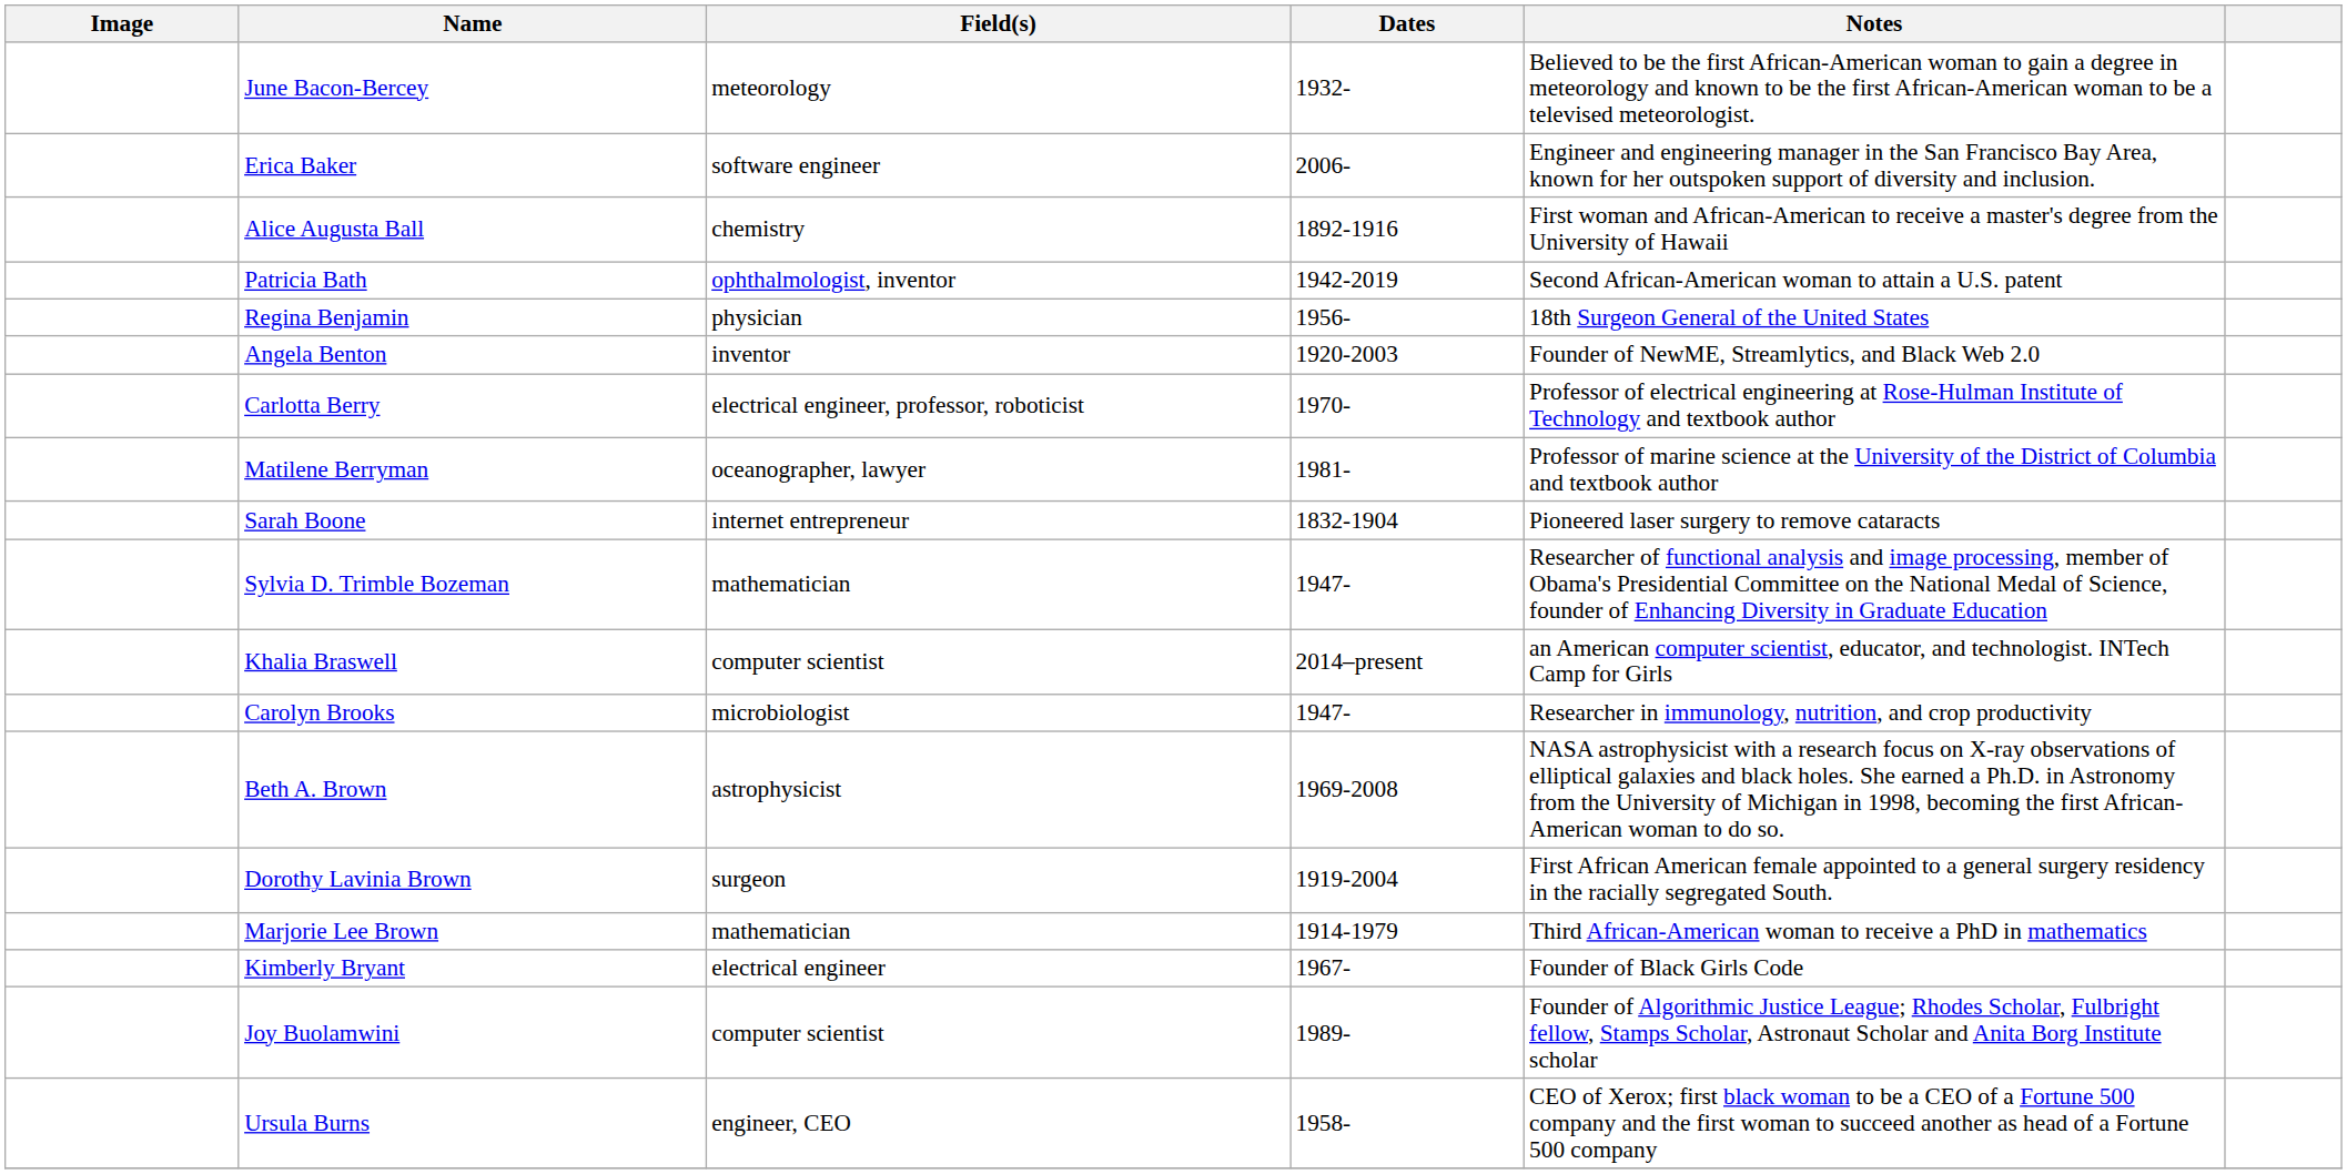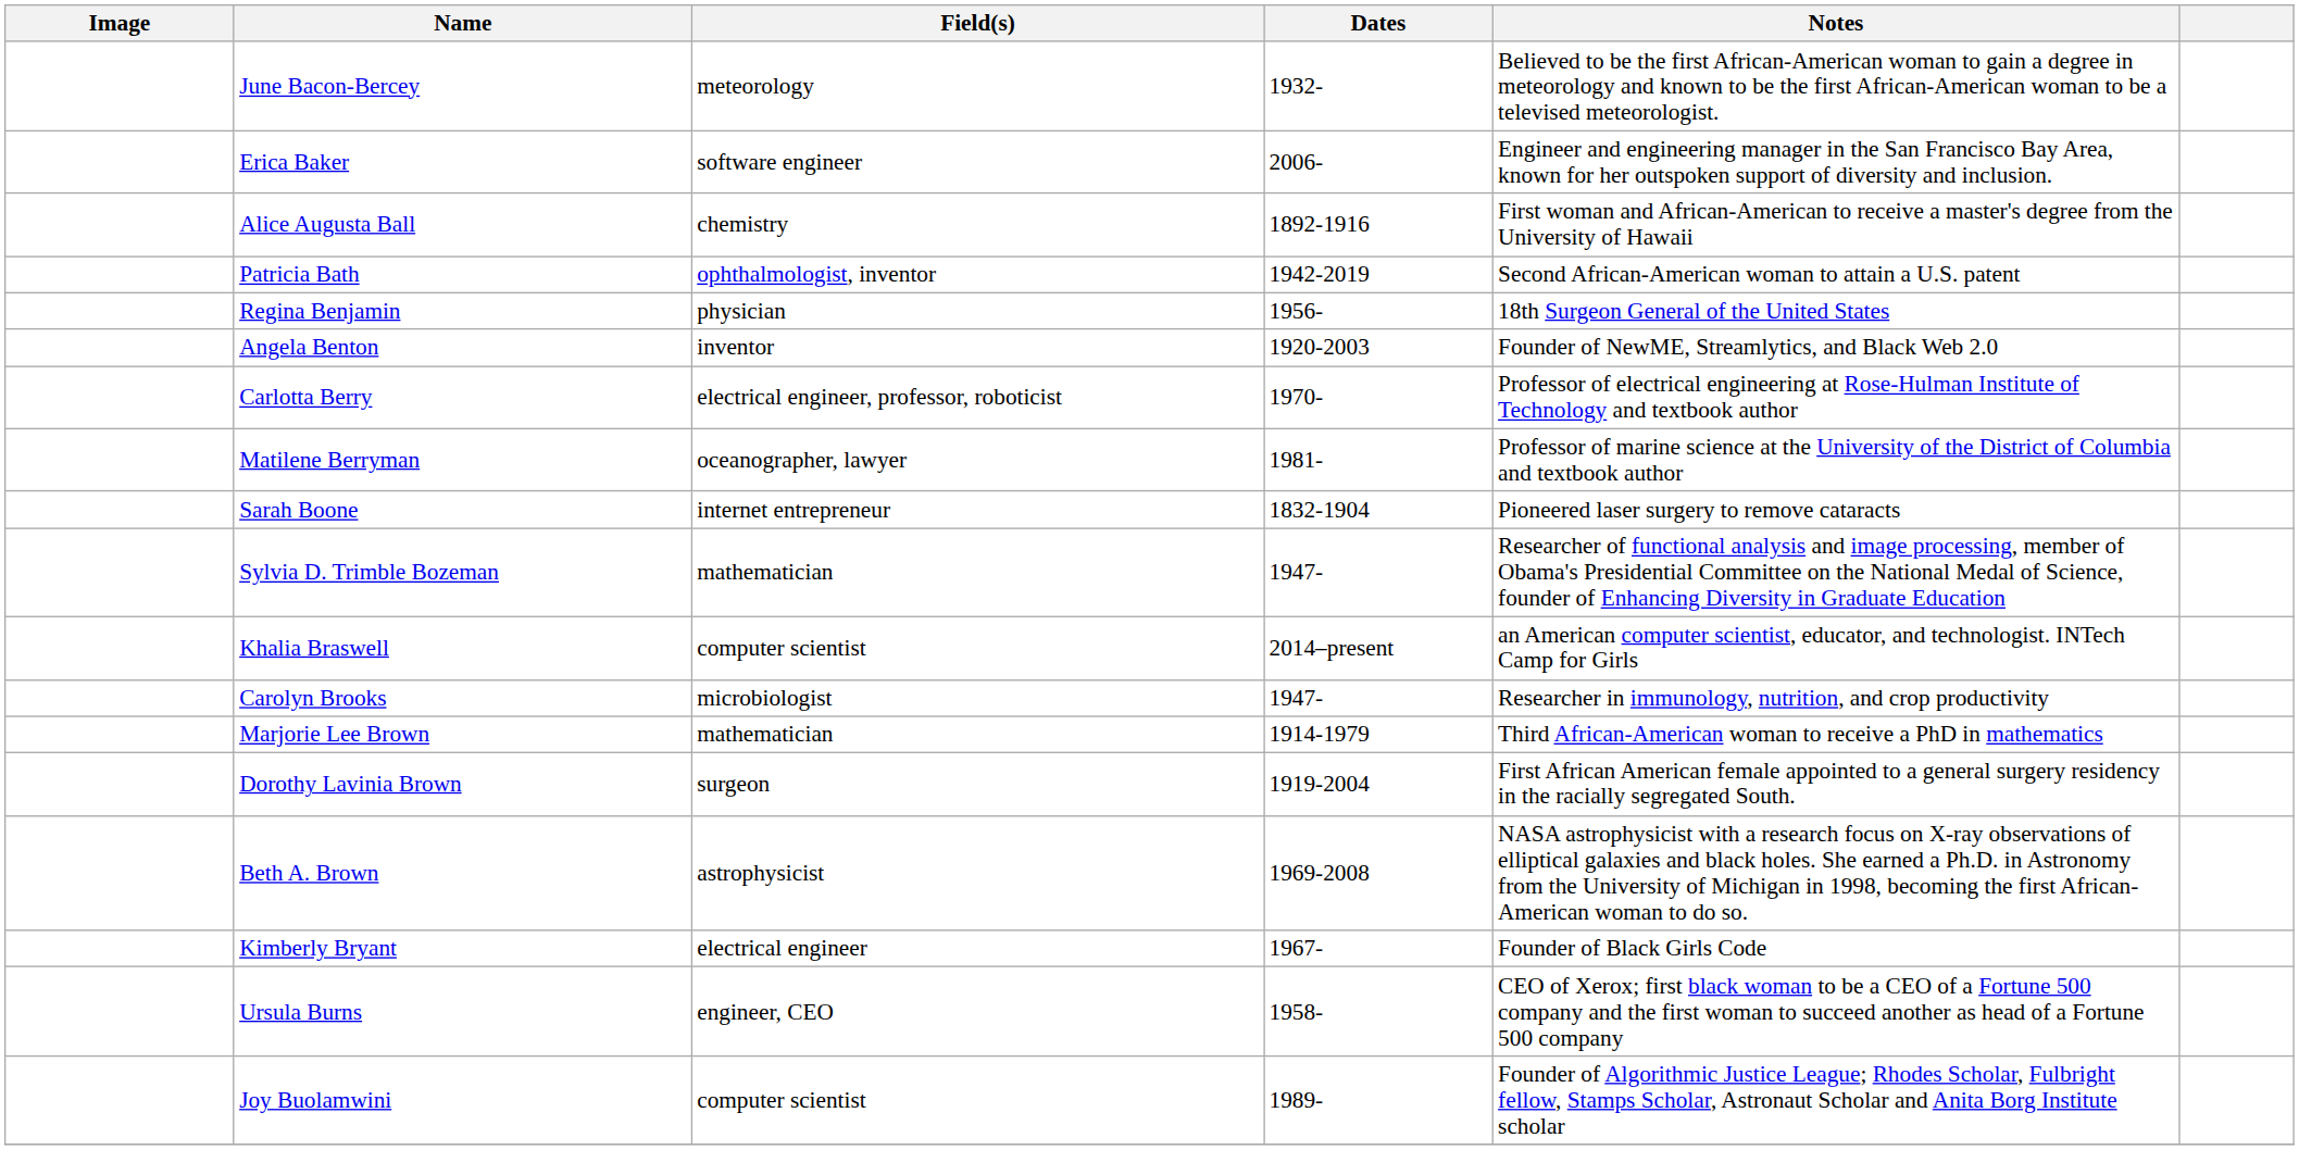 <table class="wikitable sortable plainrowheaders" style="width:100%; background:#fff;">
 <tr class="unsortable">
 <th scope="col" class="unsortable">Image</th>
 <th scope="col" style="width:20%;">Name</th>
 <th scope="col" style="width:25%;">Field(s)</th>
 <th scope="col" style="width:10%;">Dates</th>
 <th scope="col" class="unsortable" style="width: 30%">Notes</th>
 <th scope="col" class="unsortable" style="width: 5%"></th>
 </tr>
 <tr>
 <td></td>
 <td><a href='#'>June Bacon-Bercey</a></td>
 <td>meteorology</td>
 <td>1932-</td>
 <td>Believed to be the first African-American woman to gain a degree in meteorology and known to be the first African-American woman to be a televised meteorologist.</td>
 <td></td>
 </tr>
 <tr>
 <td></td>
 <td><a href='#'>Erica Baker</a></td>
 <td>software engineer</td>
 <td>2006-</td>
 <td>Engineer and engineering manager in the San Francisco Bay Area, known for her outspoken support of diversity and inclusion.</td>
 <td></td>
 </tr>
 <tr>
 <td></td>
 <td><a href='#'>Alice Augusta Ball</a></td>
 <td>chemistry</td>
 <td>1892-1916</td>
 <td>First woman and African-American to receive a master's degree from the University of Hawaii</td>
 <td></td>
 </tr>
 <tr>
 <td></td>
 <td><a href='#'>Patricia Bath</a></td>
 <td><a href='#'>ophthalmologist</a>, inventor</td>
 <td>1942-2019</td>
 <td>Second African-American woman to attain a U.S. patent</td>
 <td></td>
 </tr>
 <tr>
 <td></td>
 <td><a href='#'>Regina Benjamin</a></td>
 <td>physician</td>
 <td>1956-</td>
 <td>18th <a href='#'>Surgeon General of the United States</a></td>
 <td></td>
 </tr>
 <tr>
 <td></td>
 <td><a href='#'>Angela Benton</a></td>
 <td>inventor</td>
 <td>1920-2003</td>
 <td>Founder of NewME, Streamlytics, and Black Web 2.0</td>
 <td></td>
 </tr>
 <tr>
 <td></td>
 <td><a href='#'>Carlotta Berry</a></td>
 <td>electrical engineer, professor, roboticist</td>
 <td>1970-</td>
 <td>Professor of electrical engineering at <a href='#'>Rose-Hulman Institute of Technology</a> and textbook author</td>
 <td></td>
 </tr>
 <tr>
 <td></td>
 <td><a href='#'>Matilene Berryman</a></td>
 <td>oceanographer, lawyer</td>
 <td>1981-</td>
 <td>Professor of marine science at the <a href='#'>University of the District of Columbia</a> and textbook author</td>
 <td></td>
 </tr>
 <tr>
 <td></td>
 <td><a href='#'>Sarah Boone</a></td>
 <td>internet entrepreneur</td>
 <td>1832-1904</td>
 <td>Pioneered laser surgery to remove cataracts</td>
 <td></td>
 </tr>
 <tr>
 <td></td>
 <td><a href='#'>Sylvia D. Trimble Bozeman</a></td>
 <td>mathematician</td>
 <td>1947-</td>
 <td>Researcher of <a href='#'>functional analysis</a> and <a href='#'>image processing</a>, member of Obama's Presidential Committee on the National Medal of Science, founder of <a href='#'>Enhancing Diversity in Graduate Education</a></td>
 <td></td>
 </tr>
 <tr>
 <td></td>
 <td><a href='#'>Khalia Braswell</a></td>
 <td>computer scientist</td>
 <td>2014–present</td>
 <td>an American <a href='#'>computer scientist</a>, educator, and technologist. INTech Camp for Girls</td>
 <td></td>
 </tr>
 <tr>
 <td></td>
 <td><a href='#'>Carolyn Brooks</a></td>
 <td>microbiologist</td>
 <td>1947-</td>
 <td>Researcher in <a href='#'>immunology</a>, <a href='#'>nutrition</a>, and crop productivity</td>
 <td></td>
 </tr>
 <tr>
 <td></td>
-<td><a href='#'>Beth A. Brown</a></td>
-<td>astrophysicist</td>
-<td>1969-2008</td>
-<td>NASA astrophysicist with a research focus on X-ray observations of elliptical galaxies and black holes. She earned a Ph.D. in Astronomy from the University of Michigan in 1998, becoming the first African-American woman to do so.</td>
+<td><a href='#'>Marjorie Lee Brown</a></td>
+<td>mathematician</td>
+<td>1914-1979</td>
+<td>Third <a href='#'>African-American</a> woman to receive a PhD in <a href='#'>mathematics</a></td>
 <td></td>
 </tr>
 <tr>
 <td></td>
 <td><a href='#'>Dorothy Lavinia Brown</a></td>
 <td>surgeon</td>
 <td>1919-2004</td>
 <td>First African American female appointed to a general surgery residency in the racially segregated South.</td>
 <td></td>
 </tr>
 <tr>
 <td></td>
-<td><a href='#'>Marjorie Lee Brown</a></td>
-<td>mathematician</td>
-<td>1914-1979</td>
-<td>Third <a href='#'>African-American</a> woman to receive a PhD in <a href='#'>mathematics</a></td>
+<td><a href='#'>Beth A. Brown</a></td>
+<td>astrophysicist</td>
+<td>1969-2008</td>
+<td>NASA astrophysicist with a research focus on X-ray observations of elliptical galaxies and black holes. She earned a Ph.D. in Astronomy from the University of Michigan in 1998, becoming the first African-American woman to do so.</td>
 <td></td>
 </tr>
 <tr>
 <td></td>
 <td><a href='#'>Kimberly Bryant</a></td>
 <td>electrical engineer</td>
 <td>1967-</td>
 <td>Founder of Black Girls Code</td>
 <td></td>
 </tr>
 <tr>
 <td></td>
+<td><a href='#'>Ursula Burns</a></td>
+<td>engineer, CEO</td>
+<td>1958-</td>
+<td>CEO of Xerox; first <a href='#'>black woman</a> to be a CEO of a <a href='#'>Fortune 500</a> company and the first woman to succeed another as head of a Fortune 500 company</td>
+<td></td>
+</tr>
+<tr>
+<td></td>
 <td><a href='#'>Joy Buolamwini</a></td>
 <td>computer scientist</td>
 <td>1989-</td>
 <td>Founder of <a href='#'>Algorithmic Justice League</a>;  <a href='#'>Rhodes Scholar</a>, <a href='#'>Fulbright fellow</a>, <a href='#'>Stamps Scholar</a>, Astronaut Scholar and <a href='#'>Anita Borg Institute</a> scholar</td>
 <td></td>
 </tr>
 <tr>
-<td></td>
-<td><a href='#'>Ursula Burns</a></td>
-<td>engineer, CEO</td>
-<td>1958-</td>
-<td>CEO of Xerox; first <a href='#'>black woman</a> to be a CEO of a <a href='#'>Fortune 500</a> company and the first woman to succeed another as head of a Fortune 500 company</td>
-<td></td>
-</tr>
-<tr>
 </tr>
 </table>
